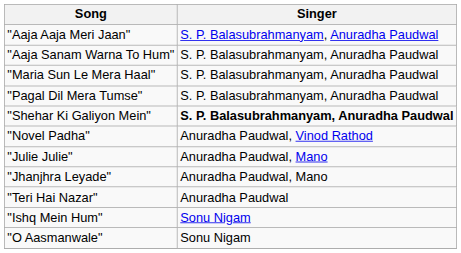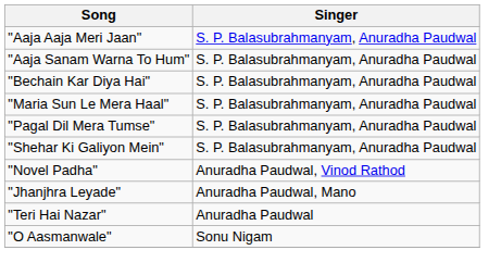 <table class="wikitable">
 <tr>
 <th>Song</th>
 <th>Singer</th>
 </tr>
 <tr>
 <td>"Aaja Aaja Meri Jaan"</td>
 <td><a href='#'>S. P. Balasubrahmanyam</a>, <a href='#'>Anuradha Paudwal</a></td>
 </tr>
 <tr>
 <td>"Aaja Sanam Warna To Hum"</td>
 <td>S. P. Balasubrahmanyam, Anuradha Paudwal</td>
 </tr>
 <tr>
+<td>"Bechain Kar Diya Hai"</td>
+<td>S. P. Balasubrahmanyam, Anuradha Paudwal</td>
+</tr>
+<tr>
 <td>"Maria Sun Le Mera Haal"</td>
 <td>S. P. Balasubrahmanyam, Anuradha Paudwal</td>
 </tr>
 <tr>
 <td>"Pagal Dil Mera Tumse"</td>
 <td>S. P. Balasubrahmanyam, Anuradha Paudwal</td>
 </tr>
 <tr>
 <td>"Shehar Ki Galiyon Mein"</td>
-<td><strong>S. P. Balasubrahmanyam, Anuradha Paudwal</strong></td>
+<td>S. P. Balasubrahmanyam, Anuradha Paudwal</td>
 </tr>
 <tr>
 <td>"Novel Padha"</td>
 <td>Anuradha Paudwal, <a href='#'>Vinod Rathod</a></td>
-</tr>
-<tr>
-<td>"Julie Julie"</td>
-<td>Anuradha Paudwal, <a href='#'>Mano</a></td>
 </tr>
 <tr>
 <td>"Jhanjhra Leyade"</td>
 <td>Anuradha Paudwal, Mano</td>
 </tr>
 <tr>
 <td>"Teri Hai Nazar"</td>
 <td>Anuradha Paudwal</td>
 </tr>
 <tr>
-<td>"Ishq Mein Hum"</td>
-<td><a href='#'>Sonu Nigam</a></td>
-</tr>
-<tr>
 <td>"O Aasmanwale"</td>
 <td>Sonu Nigam</td>
 </tr>
 <tr>
 </tr>
 </table>
